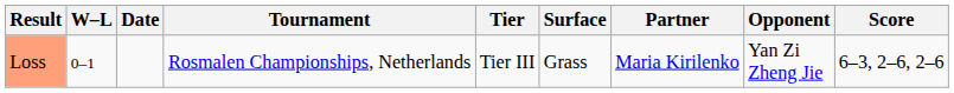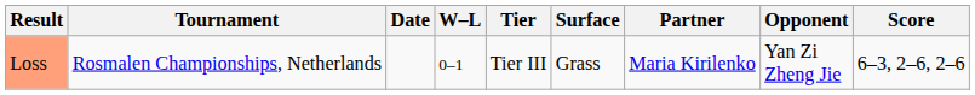 <table class="sortable wikitable">
 <tr>
 <th>Result</th>
+<th>Tournament</th>
+<th>Date</th>
 <th class="unsortable">W–L</th>
-<th>Date</th>
-<th>Tournament</th>
 <th>Tier</th>
 <th>Surface</th>
 <th>Partner</th>
 <th>Opponent</th>
 <th class="unsortable">Score</th>
 </tr>
 <tr>
 <td bgcolor=#ffa07a>Loss</td>
+<td><a href='#'>Rosmalen Championships</a>, Netherlands</td>
+<td><a href='#'></a></td>
 <td><small>0–1</small></td>
-<td><a href='#'></a></td>
-<td><a href='#'>Rosmalen Championships</a>, Netherlands</td>
 <td>Tier III</td>
 <td>Grass</td>
 <td> <a href='#'>Maria Kirilenko</a></td>
 <td> Yan Zi <br>  <a href='#'>Zheng Jie</a></td>
 <td>6–3, 2–6, 2–6</td>
 </tr>
 </table>
